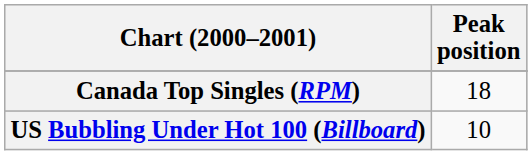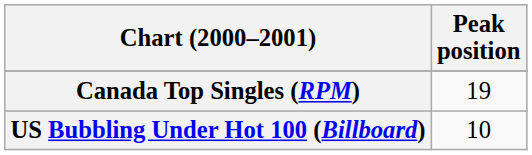 <table class="wikitable sortable plainrowheaders">
 <tr>
 <th scope="col">Chart (2000–2001)</th>
 <th scope="col">Peak<br>position</th>
 </tr>
 <tr>
 </tr>
 <tr>
 <th scope="row">Canada Top Singles (<em><a href='#'>RPM</a></em>)</th>
-<td align="center">18</td>
+<td align="center">19</td>
 </tr>
 <tr>
 <th scope="row">US <a href='#'>Bubbling Under Hot 100</a> (<em><a href='#'>Billboard</a></em>)</th>
 <td align="center">10</td>
 </tr>
 </table>
